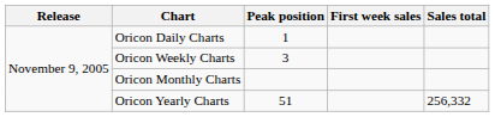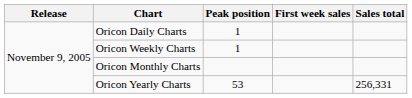 <table class="wikitable">
 <tr>
 <th>Release</th>
 <th>Chart</th>
 <th>Peak position</th>
 <th>First week sales</th>
 <th>Sales total</th>
 </tr>
 <tr>
 <td rowspan="4">November 9, 2005</td>
 <td>Oricon Daily Charts</td>
 <td align="center">1</td>
 <td></td>
 <td></td>
 </tr>
 <tr>
 <td>Oricon Weekly Charts</td>
-<td align="center">3</td>
+<td align="center">1</td>
 <td></td>
 <td></td>
 </tr>
 <tr>
 <td align="left">Oricon Monthly Charts</td>
 <td align="center"></td>
 <td></td>
 <td></td>
 </tr>
 <tr>
 <td>Oricon Yearly Charts</td>
-<td align="center">51</td>
+<td align="center">53</td>
 <td></td>
-<td>256,332</td>
+<td>256,331</td>
 </tr>
 </table>
